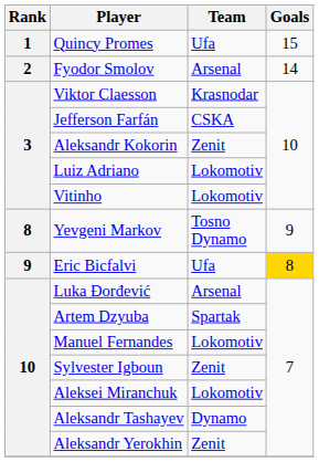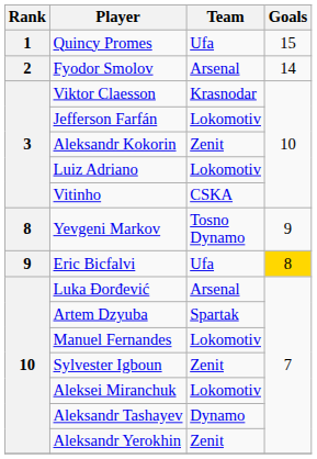 <table class="wikitable">
 <tr>
 <th>Rank</th>
 <th>Player</th>
 <th>Team</th>
 <th>Goals</th>
 </tr>
 <tr>
 <th>1</th>
 <td> <a href='#'>Quincy Promes</a></td>
 <td><a href='#'>Ufa</a></td>
 <td align=center>15</td>
 </tr>
 <tr>
 <th>2</th>
 <td> <a href='#'>Fyodor Smolov</a></td>
 <td><a href='#'>Arsenal</a></td>
 <td align=center>14</td>
 </tr>
 <tr>
 <th rowspan=5>3</th>
 <td> <a href='#'>Viktor Claesson</a></td>
 <td><a href='#'>Krasnodar</a></td>
 <td align=center rowspan=5>10</td>
 </tr>
 <tr>
 <td> <a href='#'>Jefferson Farfán</a></td>
-<td><a href='#'>CSKA</a></td>
+<td><a href='#'>Lokomotiv</a></td>
 </tr>
 <tr>
 <td> <a href='#'>Aleksandr Kokorin</a></td>
 <td><a href='#'>Zenit</a></td>
 </tr>
 <tr>
 <td> <a href='#'>Luiz Adriano</a></td>
 <td><a href='#'>Lokomotiv</a></td>
 </tr>
 <tr>
 <td> <a href='#'>Vitinho</a></td>
-<td><a href='#'>Lokomotiv</a></td>
+<td><a href='#'>CSKA</a></td>
 </tr>
 <tr>
 <th>8</th>
 <td> <a href='#'>Yevgeni Markov</a></td>
 <td><a href='#'>Tosno</a><br><a href='#'>Dynamo</a></td>
 <td align=center>9</td>
 </tr>
 <tr>
 <th>9</th>
 <td> <a href='#'>Eric Bicfalvi</a></td>
 <td><a href='#'>Ufa</a></td>
 <td align=center style="background: gold;">8</td>
 </tr>
 <tr>
 <th rowspan=7>10</th>
 <td> <a href='#'>Luka Đorđević</a></td>
 <td><a href='#'>Arsenal</a></td>
 <td align=center rowspan=7>7</td>
 </tr>
 <tr>
 <td> <a href='#'>Artem Dzyuba</a></td>
 <td><a href='#'>Spartak</a></td>
 </tr>
 <tr>
 <td> <a href='#'>Manuel Fernandes</a></td>
 <td><a href='#'>Lokomotiv</a></td>
 </tr>
 <tr>
 <td> <a href='#'>Sylvester Igboun</a></td>
 <td><a href='#'>Zenit</a></td>
 </tr>
 <tr>
 <td> <a href='#'>Aleksei Miranchuk</a></td>
 <td><a href='#'>Lokomotiv</a></td>
 </tr>
 <tr>
 <td> <a href='#'>Aleksandr Tashayev</a></td>
 <td><a href='#'>Dynamo</a></td>
 </tr>
 <tr>
 <td> <a href='#'>Aleksandr Yerokhin</a></td>
 <td><a href='#'>Zenit</a></td>
 </tr>
 <tr>
 </tr>
 </table>
